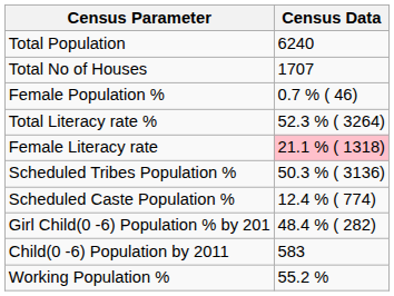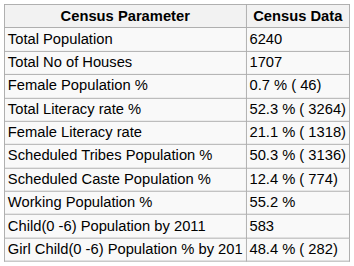 <table class="wikitable">
 <tr>
 <th>Census Parameter</th>
 <th>Census Data</th>
 </tr>
 <tr>
 <td>Total Population</td>
 <td>6240</td>
 </tr>
 <tr>
 <td>Total No of Houses</td>
 <td>1707</td>
 </tr>
 <tr>
 <td>Female Population %</td>
 <td>0.7 % ( 46)</td>
 </tr>
 <tr>
 <td>Total Literacy rate %</td>
 <td>52.3 % ( 3264)</td>
 </tr>
 <tr>
 <td>Female Literacy rate</td>
-<td style="background: pink;">21.1 % ( 1318)</td>
+<td>21.1 % ( 1318)</td>
 </tr>
 <tr>
 <td>Scheduled Tribes Population %</td>
 <td>50.3 % ( 3136)</td>
 </tr>
 <tr>
 <td>Scheduled Caste Population %</td>
 <td>12.4 % ( 774)</td>
 </tr>
 <tr>
-<td>Girl Child(0 -6) Population % by 201</td>
-<td>48.4 % ( 282)</td>
+<td>Working Population %</td>
+<td>55.2 %</td>
 </tr>
 <tr>
 <td>Child(0 -6) Population by 2011</td>
 <td>583</td>
 </tr>
 <tr>
-<td>Working Population %</td>
-<td>55.2 %</td>
+<td>Girl Child(0 -6) Population % by 201</td>
+<td>48.4 % ( 282)</td>
 </tr>
 </table>
